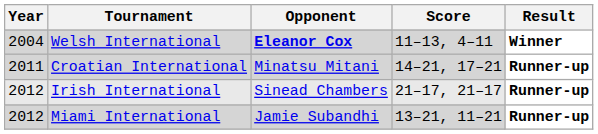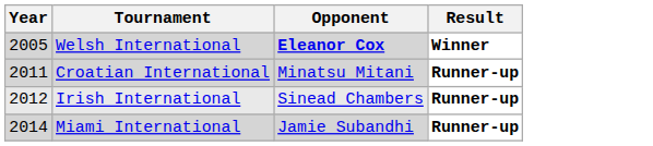 <table class="sortable wikitable" style="font-size: 90%;">
 <tr>
 <th>Year</th>
 <th>Tournament</th>
 <th>Opponent</th>
-<th>Score</th>
 <th>Result</th>
 </tr>
 <tr style="background:#D5D5D5">
-<td align="center">2004</td>
+<td align="center">2005</td>
 <td align="left"><a href='#'>Welsh International</a></td>
 <td align="left"><strong> <a href='#'>Eleanor Cox</a></strong></td>
-<td align="left">11–13, 4–11</td>
 <td style="text-align:left; background:white"> <strong>Winner</strong></td>
 </tr>
 <tr style="background:#D5D5D5">
 <td align="center">2011</td>
 <td align="left"><a href='#'>Croatian International</a></td>
 <td align="left"> <a href='#'>Minatsu Mitani</a></td>
-<td align="left">14–21, 17–21</td>
 <td style="text-align:left; background:white"> <strong>Runner-up</strong></td>
 </tr>
 <tr style="background:#E9E9E9">
 <td align="center">2012</td>
 <td align="left"><a href='#'>Irish International</a></td>
 <td align="left"> <a href='#'>Sinead Chambers</a></td>
-<td align="left">21–17, 21–17</td>
 <td style="text-align:left; background:white"> <strong>Runner-up</strong></td>
 </tr>
 <tr style="background:#D5D5D5">
-<td align="center">2012</td>
+<td align="center">2014</td>
 <td align="left"><a href='#'>Miami International</a></td>
 <td align="left"> <a href='#'>Jamie Subandhi</a></td>
-<td align="left">13–21, 11–21</td>
 <td style="text-align:left; background:white"> <strong>Runner-up</strong></td>
 </tr>
 </table>
